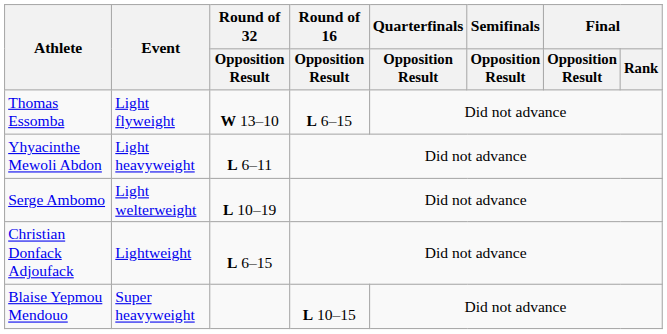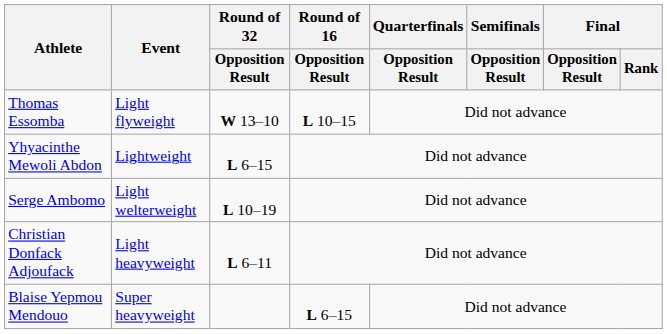 <table class="wikitable" style="font-size:90%">
 <tr>
 <th rowspan=2>Athlete</th>
 <th rowspan=2>Event</th>
 <th>Round of 32</th>
 <th>Round of 16</th>
 <th>Quarterfinals</th>
 <th>Semifinals</th>
 <th colspan=2>Final</th>
 </tr>
 <tr style="font-size:95%">
 <th>Opposition<br>Result</th>
 <th>Opposition<br>Result</th>
 <th>Opposition<br>Result</th>
 <th>Opposition<br>Result</th>
 <th>Opposition<br>Result</th>
 <th>Rank</th>
 </tr>
 <tr align=center>
 <td align=left><a href='#'>Thomas Essomba</a></td>
 <td align=left><a href='#'>Light flyweight</a></td>
 <td><br><strong>W</strong> 13–10</td>
-<td><br><strong>L</strong> 6–15</td>
+<td><br><strong>L</strong> 10–15</td>
 <td colspan=4>Did not advance</td>
 </tr>
 <tr align=center>
 <td align=left><a href='#'>Yhyacinthe Mewoli Abdon</a></td>
-<td align=left><a href='#'>Light heavyweight</a></td>
-<td><br><strong>L</strong> 6–11</td>
+<td align=left><a href='#'>Lightweight</a></td>
+<td><br><strong>L</strong> 6–15</td>
 <td colspan=5>Did not advance</td>
 </tr>
 <tr align=center>
 <td align=left><a href='#'>Serge Ambomo</a></td>
 <td align=left><a href='#'>Light welterweight</a></td>
 <td><br><strong>L</strong> 10–19</td>
 <td colspan=5>Did not advance</td>
 </tr>
 <tr align=center>
 <td align=left><a href='#'>Christian Donfack Adjoufack</a></td>
-<td align=left><a href='#'>Lightweight</a></td>
-<td><br><strong>L</strong> 6–15</td>
+<td align=left><a href='#'>Light heavyweight</a></td>
+<td><br><strong>L</strong> 6–11</td>
 <td colspan=5>Did not advance</td>
 </tr>
 <tr align=center>
 <td align=left><a href='#'>Blaise Yepmou Mendouo</a></td>
 <td align=left><a href='#'>Super heavyweight</a></td>
 <td></td>
-<td><br><strong>L</strong> 10–15</td>
+<td><br><strong>L</strong> 6–15</td>
 <td colspan=4>Did not advance</td>
 </tr>
 </table>
